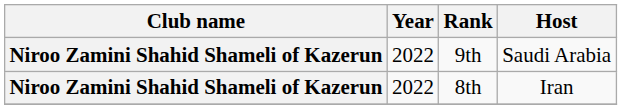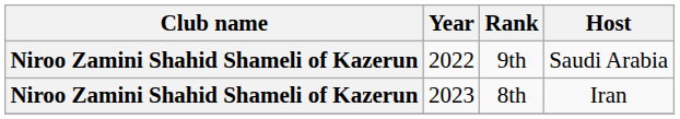 <table class="wikitable" style="text-align: center;">
 <tr>
 <th rowspan=1>Club name</th>
 <th rowspan=1>Year</th>
 <th rowspan=1>Rank</th>
 <th rowspan=1>Host</th>
 </tr>
 <tr>
 <th>Niroo Zamini Shahid Shameli of Kazerun</th>
 <td>2022</td>
 <td>9th</td>
 <td>Saudi Arabia</td>
 </tr>
 <tr>
 <th>Niroo Zamini Shahid Shameli of Kazerun</th>
-<td>2022</td>
+<td>2023</td>
 <td>8th</td>
 <td>Iran</td>
 </tr>
 <tr>
 </tr>
 </table>
